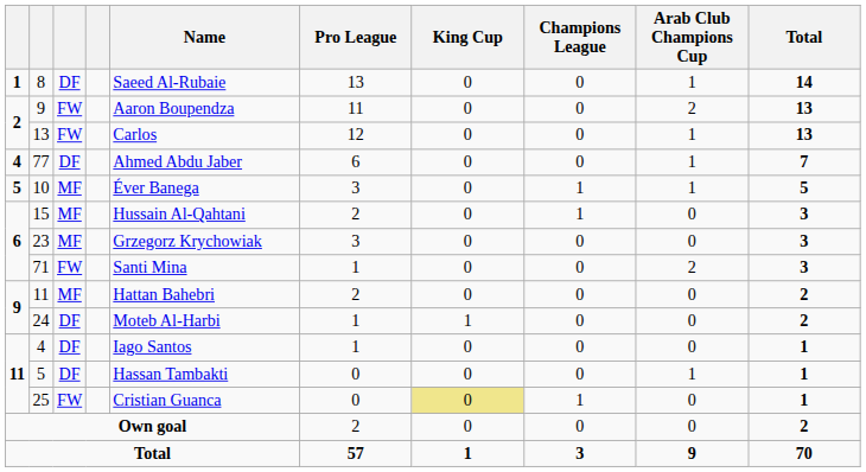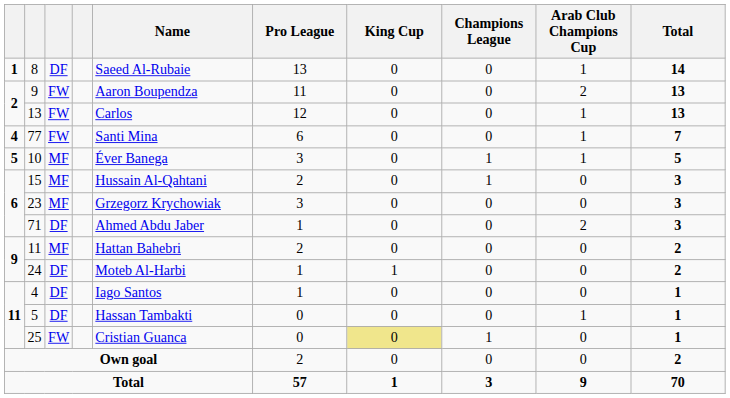 <table class="wikitable" style="text-align:center">
 <tr>
 <th width=15></th>
 <th width=15></th>
 <th width=15></th>
 <th width=15></th>
 <th width=175>Name</th>
 <th width=100>Pro League</th>
 <th width=100>King Cup</th>
 <th width=100>Champions League</th>
 <th width=100>Arab Club Champions Cup</th>
 <th width=100>Total</th>
 </tr>
 <tr>
 <td><strong>1</strong></td>
 <td>8</td>
 <td><a href='#'>DF</a></td>
 <td></td>
 <td align=left><a href='#'>Saeed Al-Rubaie</a></td>
 <td>13</td>
 <td>0</td>
 <td>0</td>
 <td>1</td>
 <td><strong>14</strong></td>
 </tr>
 <tr>
 <td rowspan=2><strong>2</strong></td>
 <td>9</td>
 <td><a href='#'>FW</a></td>
 <td></td>
 <td align=left><a href='#'>Aaron Boupendza</a></td>
 <td>11</td>
 <td>0</td>
 <td>0</td>
 <td>2</td>
 <td><strong>13</strong></td>
 </tr>
 <tr>
 <td>13</td>
 <td><a href='#'>FW</a></td>
 <td></td>
 <td align=left><a href='#'>Carlos</a></td>
 <td>12</td>
 <td>0</td>
 <td>0</td>
 <td>1</td>
 <td><strong>13</strong></td>
 </tr>
 <tr>
 <td><strong>4</strong></td>
 <td>77</td>
-<td><a href='#'>DF</a></td>
+<td><a href='#'>FW</a></td>
 <td></td>
-<td align=left><a href='#'>Ahmed Abdu Jaber</a></td>
+<td align=left><a href='#'>Santi Mina</a></td>
 <td>6</td>
 <td>0</td>
 <td>0</td>
 <td>1</td>
 <td><strong>7</strong></td>
 </tr>
 <tr>
 <td><strong>5</strong></td>
 <td>10</td>
 <td><a href='#'>MF</a></td>
 <td></td>
 <td align=left><a href='#'>Éver Banega</a></td>
 <td>3</td>
 <td>0</td>
 <td>1</td>
 <td>1</td>
 <td><strong>5</strong></td>
 </tr>
 <tr>
 <td rowspan=3><strong>6</strong></td>
 <td>15</td>
 <td><a href='#'>MF</a></td>
 <td></td>
 <td align=left><a href='#'>Hussain Al-Qahtani</a></td>
 <td>2</td>
 <td>0</td>
 <td>1</td>
 <td>0</td>
 <td><strong>3</strong></td>
 </tr>
 <tr>
 <td>23</td>
 <td><a href='#'>MF</a></td>
 <td></td>
 <td align=left><a href='#'>Grzegorz Krychowiak</a></td>
 <td>3</td>
 <td>0</td>
 <td>0</td>
 <td>0</td>
 <td><strong>3</strong></td>
 </tr>
 <tr>
 <td>71</td>
-<td><a href='#'>FW</a></td>
+<td><a href='#'>DF</a></td>
 <td></td>
-<td align=left><a href='#'>Santi Mina</a></td>
+<td align=left><a href='#'>Ahmed Abdu Jaber</a></td>
 <td>1</td>
 <td>0</td>
 <td>0</td>
 <td>2</td>
 <td><strong>3</strong></td>
 </tr>
 <tr>
 <td rowspan=2><strong>9</strong></td>
 <td>11</td>
 <td><a href='#'>MF</a></td>
 <td></td>
 <td align=left><a href='#'>Hattan Bahebri</a></td>
 <td>2</td>
 <td>0</td>
 <td>0</td>
 <td>0</td>
 <td><strong>2</strong></td>
 </tr>
 <tr>
 <td>24</td>
 <td><a href='#'>DF</a></td>
 <td></td>
 <td align=left><a href='#'>Moteb Al-Harbi</a></td>
 <td>1</td>
 <td>1</td>
 <td>0</td>
 <td>0</td>
 <td><strong>2</strong></td>
 </tr>
 <tr>
 <td rowspan=3><strong>11</strong></td>
 <td>4</td>
 <td><a href='#'>DF</a></td>
 <td></td>
 <td align=left><a href='#'>Iago Santos</a></td>
 <td>1</td>
 <td>0</td>
 <td>0</td>
 <td>0</td>
 <td><strong>1</strong></td>
 </tr>
 <tr>
 <td>5</td>
 <td><a href='#'>DF</a></td>
 <td></td>
 <td align=left><a href='#'>Hassan Tambakti</a></td>
 <td>0</td>
 <td>0</td>
 <td>0</td>
 <td>1</td>
 <td><strong>1</strong></td>
 </tr>
 <tr>
 <td>25</td>
 <td><a href='#'>FW</a></td>
 <td></td>
 <td align=left><a href='#'>Cristian Guanca</a></td>
 <td>0</td>
 <td style="background: khaki;">0</td>
 <td>1</td>
 <td>0</td>
 <td><strong>1</strong></td>
 </tr>
 <tr>
 <td colspan=5><strong>Own goal</strong></td>
 <td>2</td>
 <td>0</td>
 <td>0</td>
 <td>0</td>
 <td><strong>2</strong></td>
 </tr>
 <tr>
 <td colspan=5><strong>Total</strong></td>
 <td><strong>57</strong></td>
 <td><strong>1</strong></td>
 <td><strong>3</strong></td>
 <td><strong>9</strong></td>
 <td><strong>70</strong></td>
 </tr>
 </table>
